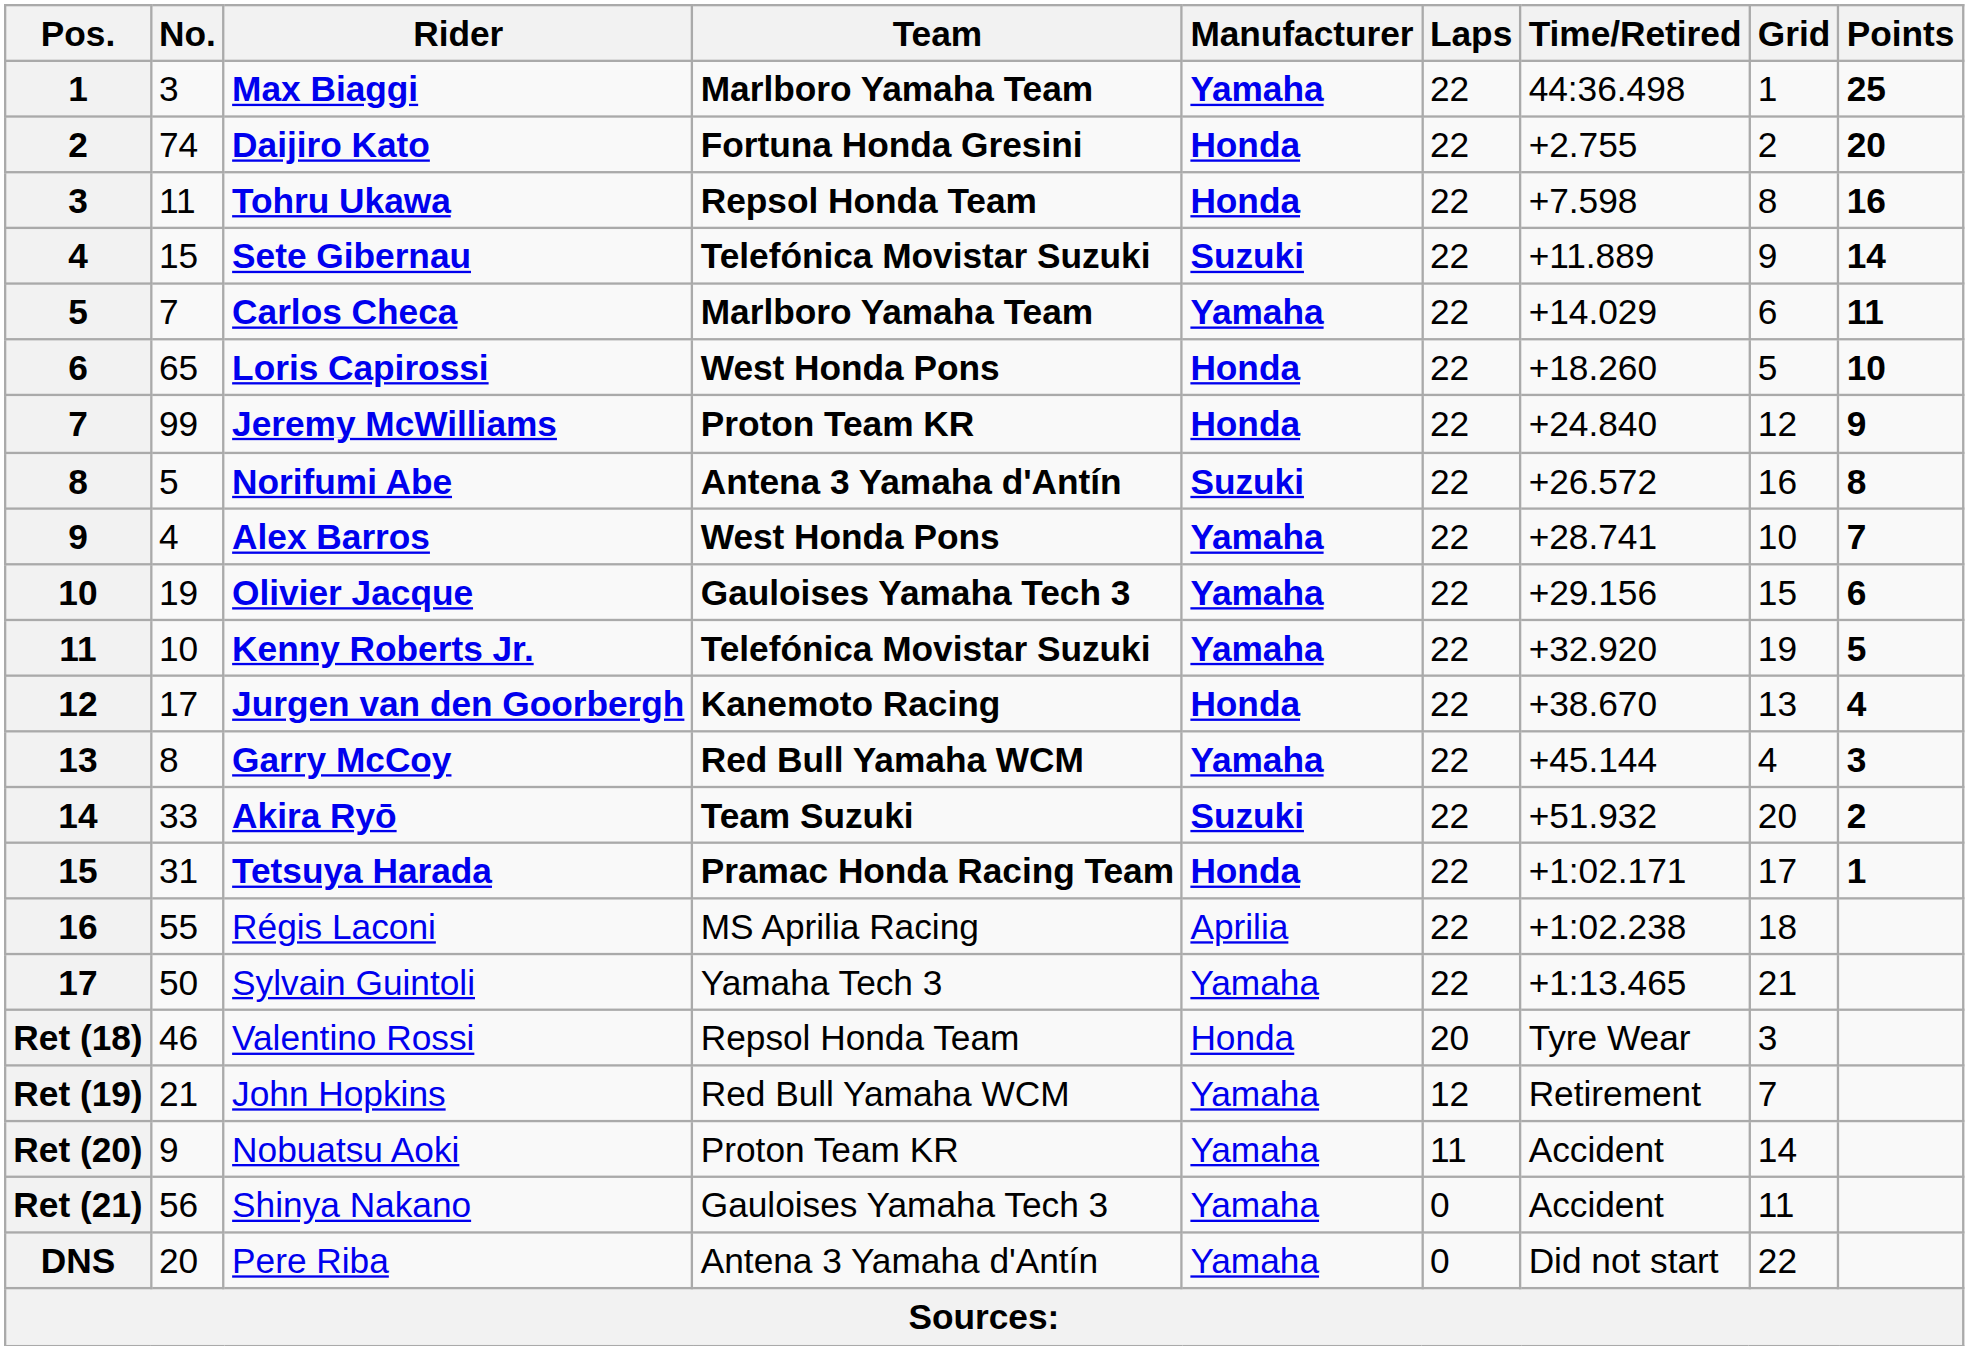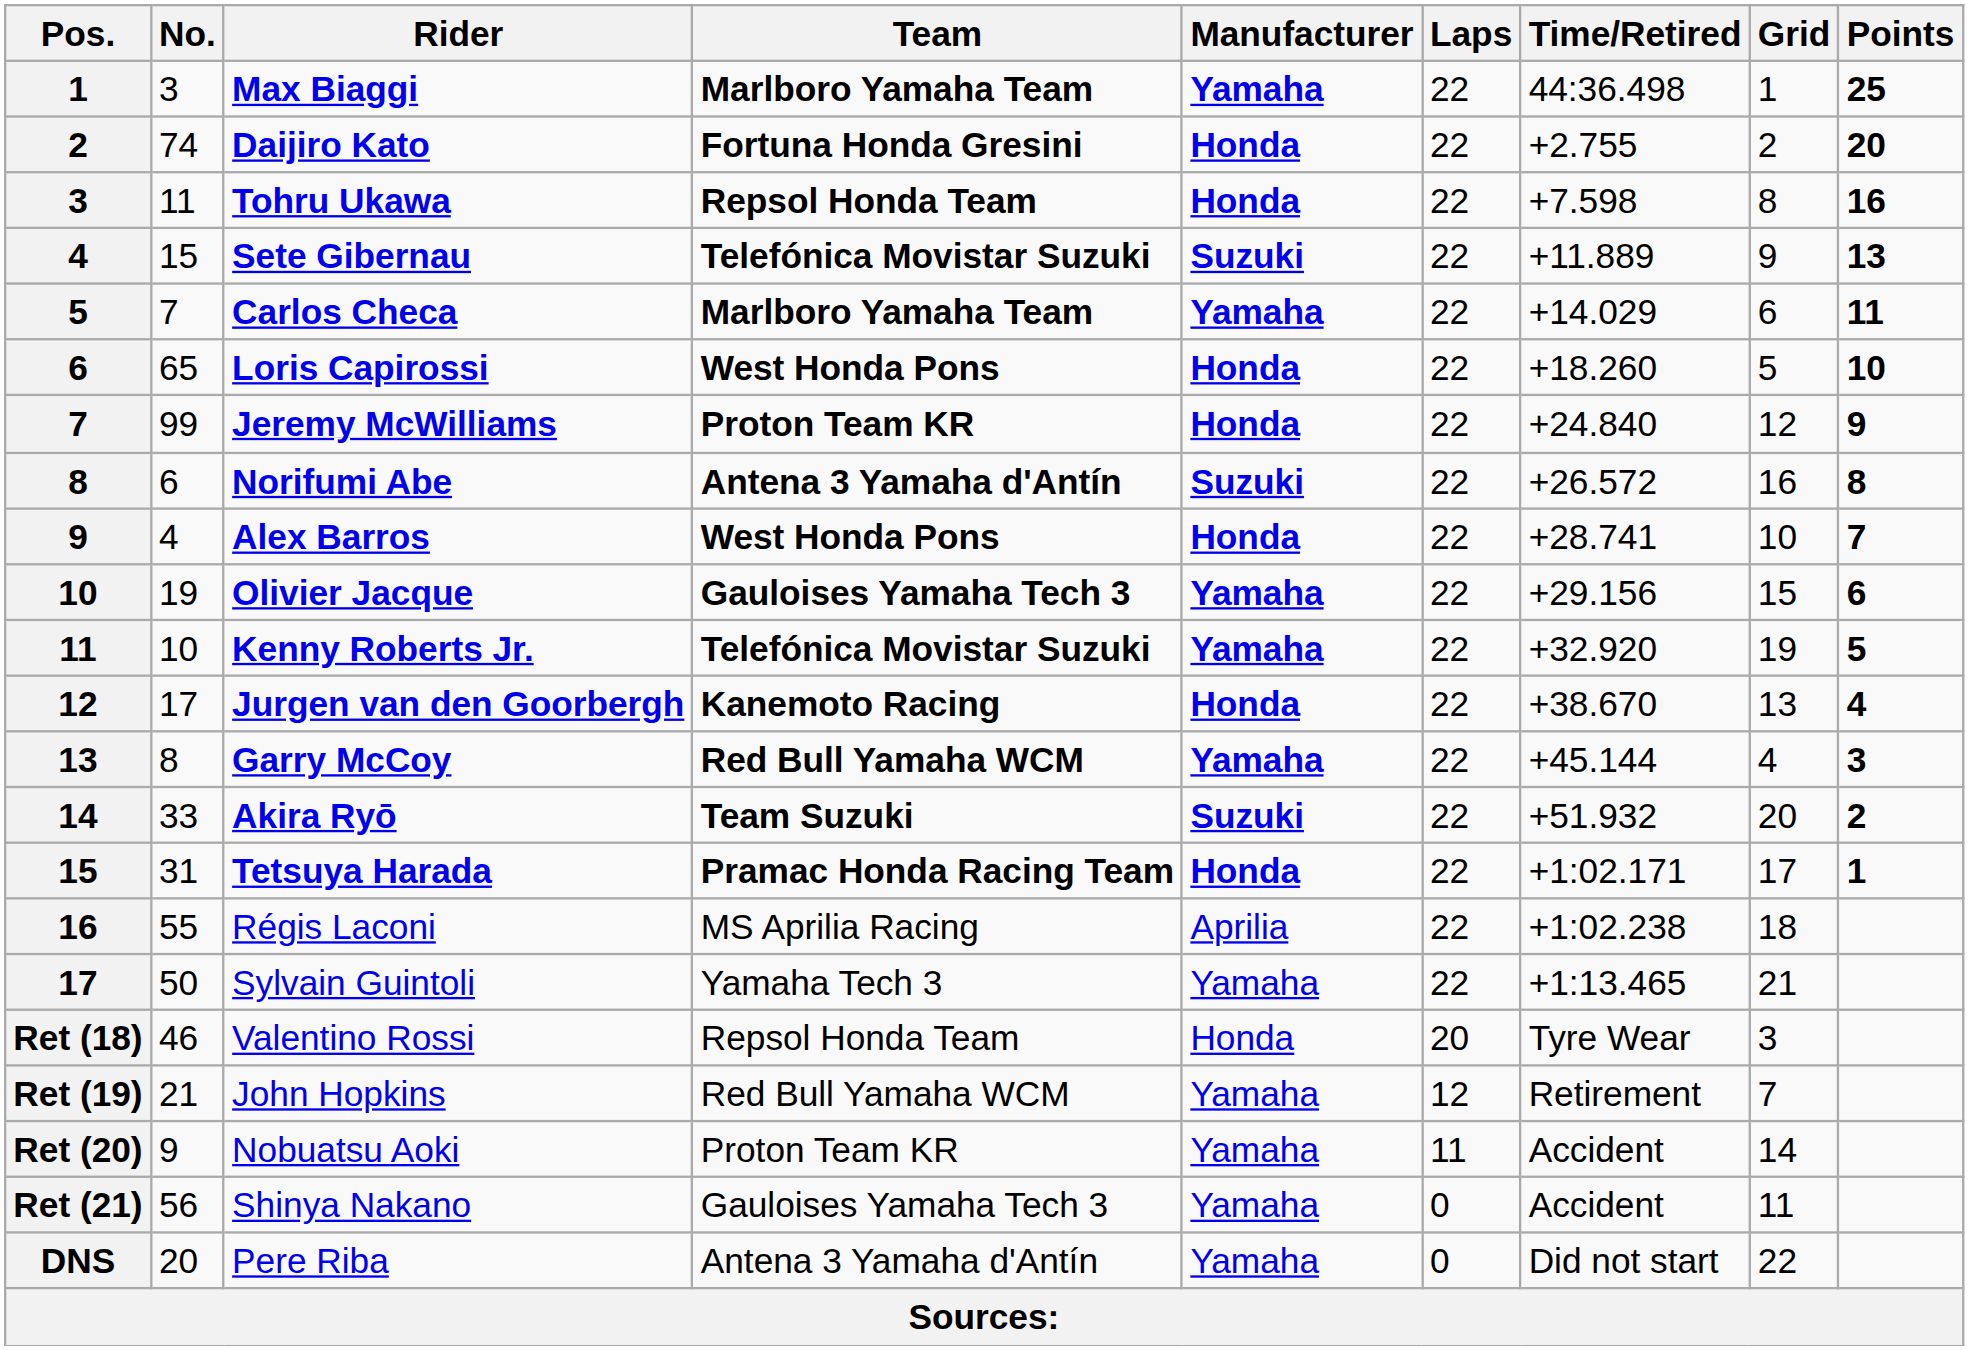 <table class="wikitable" style="font-size: 95%;">
 <tr>
 <th>Pos.</th>
 <th>No.</th>
 <th>Rider</th>
 <th>Team</th>
 <th>Manufacturer</th>
 <th>Laps</th>
 <th>Time/Retired</th>
 <th>Grid</th>
 <th>Points</th>
 </tr>
 <tr>
 <th>1</th>
 <td>3</td>
 <td> <strong><a href='#'>Max Biaggi</a></strong></td>
 <td><strong>Marlboro Yamaha Team</strong></td>
 <td><strong><a href='#'>Yamaha</a></strong></td>
 <td>22</td>
 <td>44:36.498</td>
 <td>1</td>
 <td><strong>25</strong></td>
 </tr>
 <tr>
 <th>2</th>
 <td>74</td>
 <td> <strong><a href='#'>Daijiro Kato</a></strong></td>
 <td><strong>Fortuna Honda Gresini</strong></td>
 <td><strong><a href='#'>Honda</a></strong></td>
 <td>22</td>
 <td>+2.755</td>
 <td>2</td>
 <td><strong>20</strong></td>
 </tr>
 <tr>
 <th>3</th>
 <td>11</td>
 <td> <strong><a href='#'>Tohru Ukawa</a></strong></td>
 <td><strong>Repsol Honda Team</strong></td>
 <td><strong><a href='#'>Honda</a></strong></td>
 <td>22</td>
 <td>+7.598</td>
 <td>8</td>
 <td><strong>16</strong></td>
 </tr>
 <tr>
 <th>4</th>
 <td>15</td>
 <td> <strong><a href='#'>Sete Gibernau</a></strong></td>
 <td><strong>Telefónica Movistar Suzuki</strong></td>
 <td><strong><a href='#'>Suzuki</a></strong></td>
 <td>22</td>
 <td>+11.889</td>
 <td>9</td>
-<td><strong>14</strong></td>
+<td><strong>13</strong></td>
 </tr>
 <tr>
 <th>5</th>
 <td>7</td>
 <td> <strong><a href='#'>Carlos Checa</a></strong></td>
 <td><strong>Marlboro Yamaha Team</strong></td>
 <td><strong><a href='#'>Yamaha</a></strong></td>
 <td>22</td>
 <td>+14.029</td>
 <td>6</td>
 <td><strong>11</strong></td>
 </tr>
 <tr>
 <th>6</th>
 <td>65</td>
 <td> <strong><a href='#'>Loris Capirossi</a></strong></td>
 <td><strong>West Honda Pons</strong></td>
 <td><strong><a href='#'>Honda</a></strong></td>
 <td>22</td>
 <td>+18.260</td>
 <td>5</td>
 <td><strong>10</strong></td>
 </tr>
 <tr>
 <th>7</th>
 <td>99</td>
 <td> <strong><a href='#'>Jeremy McWilliams</a></strong></td>
 <td><strong>Proton Team KR</strong></td>
 <td><strong><a href='#'>Honda</a></strong></td>
 <td>22</td>
 <td>+24.840</td>
 <td>12</td>
 <td><strong>9</strong></td>
 </tr>
 <tr>
 <th>8</th>
-<td>5</td>
+<td>6</td>
 <td> <strong><a href='#'>Norifumi Abe</a></strong></td>
 <td><strong>Antena 3 Yamaha d'Antín</strong></td>
 <td><strong><a href='#'>Suzuki</a></strong></td>
 <td>22</td>
 <td>+26.572</td>
 <td>16</td>
 <td><strong>8</strong></td>
 </tr>
 <tr>
 <th>9</th>
 <td>4</td>
 <td> <strong><a href='#'>Alex Barros</a></strong></td>
 <td><strong>West Honda Pons</strong></td>
-<td><strong><a href='#'>Yamaha</a></strong></td>
+<td><strong><a href='#'>Honda</a></strong></td>
 <td>22</td>
 <td>+28.741</td>
 <td>10</td>
 <td><strong>7</strong></td>
 </tr>
 <tr>
 <th>10</th>
 <td>19</td>
 <td> <strong><a href='#'>Olivier Jacque</a></strong></td>
 <td><strong>Gauloises Yamaha Tech 3</strong></td>
 <td><strong><a href='#'>Yamaha</a></strong></td>
 <td>22</td>
 <td>+29.156</td>
 <td>15</td>
 <td><strong>6</strong></td>
 </tr>
 <tr>
 <th>11</th>
 <td>10</td>
 <td> <strong><a href='#'>Kenny Roberts Jr.</a></strong></td>
 <td><strong>Telefónica Movistar Suzuki</strong></td>
 <td><strong><a href='#'>Yamaha</a></strong></td>
 <td>22</td>
 <td>+32.920</td>
 <td>19</td>
 <td><strong>5</strong></td>
 </tr>
 <tr>
 <th>12</th>
 <td>17</td>
 <td> <strong><a href='#'>Jurgen van den Goorbergh</a></strong></td>
 <td><strong>Kanemoto Racing</strong></td>
 <td><strong><a href='#'>Honda</a></strong></td>
 <td>22</td>
 <td>+38.670</td>
 <td>13</td>
 <td><strong>4</strong></td>
 </tr>
 <tr>
 <th>13</th>
 <td>8</td>
 <td> <strong><a href='#'>Garry McCoy</a></strong></td>
 <td><strong>Red Bull Yamaha WCM</strong></td>
 <td><strong><a href='#'>Yamaha</a></strong></td>
 <td>22</td>
 <td>+45.144</td>
 <td>4</td>
 <td><strong>3</strong></td>
 </tr>
 <tr>
 <th>14</th>
 <td>33</td>
 <td> <strong><a href='#'>Akira Ryō</a></strong></td>
 <td><strong>Team Suzuki</strong></td>
 <td><strong><a href='#'>Suzuki</a></strong></td>
 <td>22</td>
 <td>+51.932</td>
 <td>20</td>
 <td><strong>2</strong></td>
 </tr>
 <tr>
 <th>15</th>
 <td>31</td>
 <td> <strong><a href='#'>Tetsuya Harada</a></strong></td>
 <td><strong>Pramac Honda Racing Team</strong></td>
 <td><strong><a href='#'>Honda</a></strong></td>
 <td>22</td>
 <td>+1:02.171</td>
 <td>17</td>
 <td><strong>1</strong></td>
 </tr>
 <tr>
 <th>16</th>
 <td>55</td>
 <td> <a href='#'>Régis Laconi</a></td>
 <td>MS Aprilia Racing</td>
 <td><a href='#'>Aprilia</a></td>
 <td>22</td>
 <td>+1:02.238</td>
 <td>18</td>
 <td></td>
 </tr>
 <tr>
 <th>17</th>
 <td>50</td>
 <td> <a href='#'>Sylvain Guintoli</a></td>
 <td>Yamaha Tech 3</td>
 <td><a href='#'>Yamaha</a></td>
 <td>22</td>
 <td>+1:13.465</td>
 <td>21</td>
 <td></td>
 </tr>
 <tr>
 <th>Ret (18)</th>
 <td>46</td>
 <td> <a href='#'>Valentino Rossi</a></td>
 <td>Repsol Honda Team</td>
 <td><a href='#'>Honda</a></td>
 <td>20</td>
 <td>Tyre Wear</td>
 <td>3</td>
 <td></td>
 </tr>
 <tr>
 <th>Ret (19)</th>
 <td>21</td>
 <td> <a href='#'>John Hopkins</a></td>
 <td>Red Bull Yamaha WCM</td>
 <td><a href='#'>Yamaha</a></td>
 <td>12</td>
 <td>Retirement</td>
 <td>7</td>
 <td></td>
 </tr>
 <tr>
 <th>Ret (20)</th>
 <td>9</td>
 <td> <a href='#'>Nobuatsu Aoki</a></td>
 <td>Proton Team KR</td>
 <td><a href='#'>Yamaha</a></td>
 <td>11</td>
 <td>Accident</td>
 <td>14</td>
 <td></td>
 </tr>
 <tr>
 <th>Ret (21)</th>
 <td>56</td>
 <td> <a href='#'>Shinya Nakano</a></td>
 <td>Gauloises Yamaha Tech 3</td>
 <td><a href='#'>Yamaha</a></td>
 <td>0</td>
 <td>Accident</td>
 <td>11</td>
 <td></td>
 </tr>
 <tr>
 <th>DNS</th>
 <td>20</td>
 <td> <a href='#'>Pere Riba</a></td>
 <td>Antena 3 Yamaha d'Antín</td>
 <td><a href='#'>Yamaha</a></td>
 <td>0</td>
 <td>Did not start</td>
 <td>22</td>
 <td></td>
 </tr>
 <tr>
 <th colspan=9>Sources:</th>
 </tr>
 </table>
